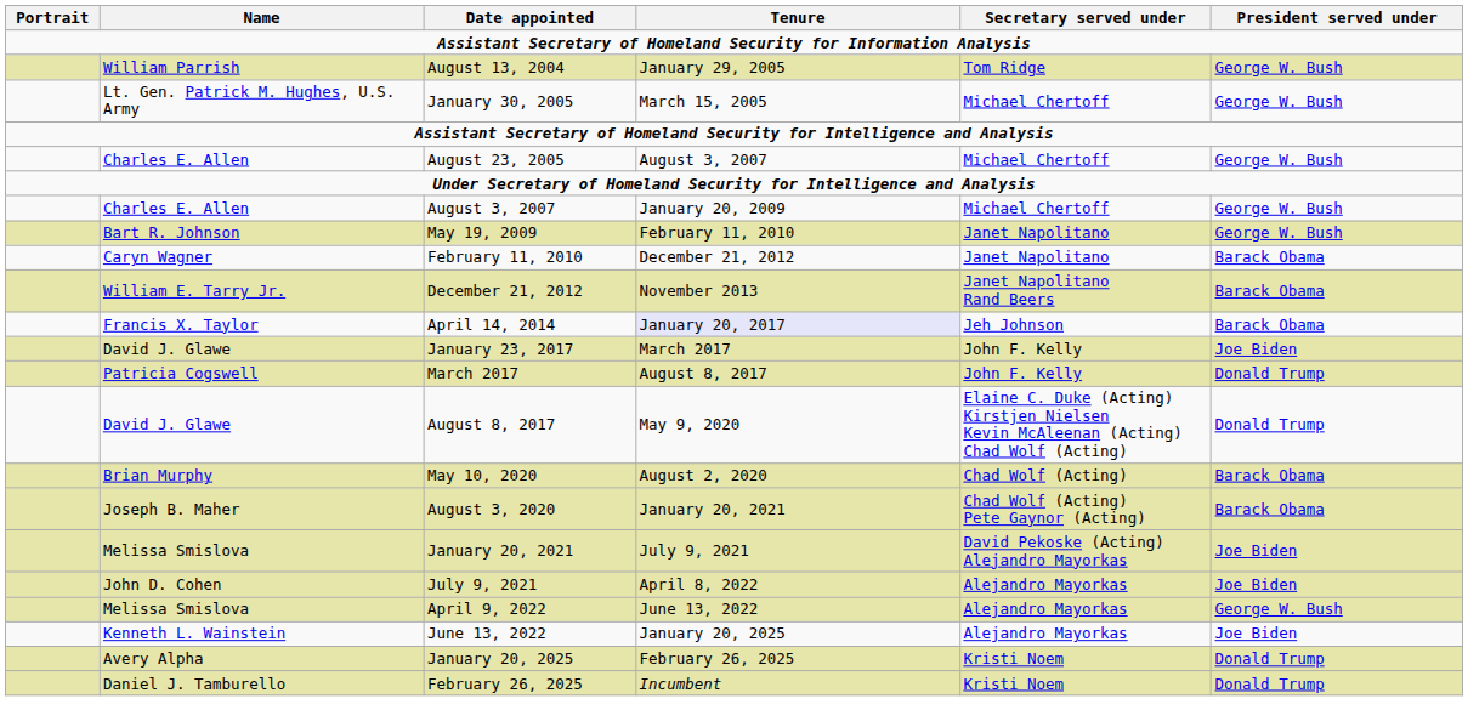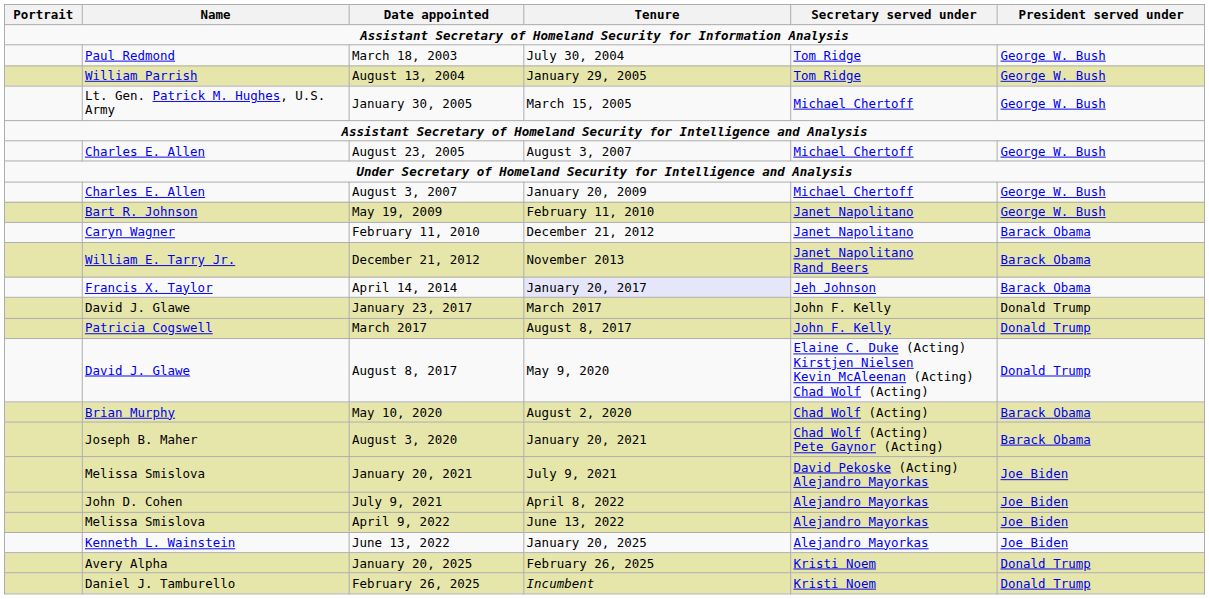 <table class="wikitable">
 <tr>
 <th scope="col" width="75">Portrait</th>
 <th scope="col" width="280">Name</th>
 <th scope ="col" width="180">Date appointed</th>
 <th scope="col" width="280">Tenure</th>
 <th scope="col" width="215">Secretary served under</th>
 <th scope="col" width="215">President served under</th>
 </tr>
 <tr>
 <td colspan="6" align="center"><strong><em>Assistant Secretary of Homeland Security for Information Analysis</em></strong></td>
+</tr>
+<tr>
+<td></td>
+<td><a href='#'>Paul Redmond</a></td>
+<td>March 18, 2003</td>
+<td>July 30, 2004</td>
+<td><a href='#'>Tom Ridge</a></td>
+<td><a href='#'>George W. Bush</a></td>
 </tr>
 <tr style="background:#e6e6aa;">
 <td></td>
 <td><a href='#'>William Parrish</a></td>
 <td>August 13, 2004</td>
 <td>January 29, 2005</td>
 <td><a href='#'>Tom Ridge</a></td>
 <td><a href='#'>George W. Bush</a></td>
 </tr>
 <tr>
 <td></td>
 <td>Lt. Gen. <a href='#'>Patrick M. Hughes</a>, U.S. Army</td>
 <td>January 30, 2005</td>
 <td>March 15, 2005</td>
 <td><a href='#'>Michael Chertoff</a></td>
 <td><a href='#'>George W. Bush</a></td>
 </tr>
 <tr>
 <td colspan="6" align="center"><strong><em>Assistant Secretary of Homeland Security for Intelligence and Analysis</em></strong></td>
 </tr>
 <tr>
 <td></td>
 <td><a href='#'>Charles E. Allen</a></td>
 <td>August 23, 2005</td>
 <td>August 3, 2007</td>
 <td><a href='#'>Michael Chertoff</a></td>
 <td><a href='#'>George W. Bush</a></td>
 </tr>
 <tr>
 <td colspan="6" align="center"><strong><em>Under Secretary of Homeland Security for Intelligence and Analysis</em></strong></td>
 </tr>
 <tr>
 <td></td>
 <td><a href='#'>Charles E. Allen</a></td>
 <td>August 3, 2007</td>
 <td>January 20, 2009</td>
 <td><a href='#'>Michael Chertoff</a></td>
 <td><a href='#'>George W. Bush</a></td>
 </tr>
 <tr style="background:#e6e6aa;">
 <td></td>
 <td><a href='#'>Bart R. Johnson</a></td>
 <td>May 19, 2009</td>
 <td>February 11, 2010</td>
 <td><a href='#'>Janet Napolitano</a></td>
 <td><a href='#'>George W. Bush</a></td>
 </tr>
 <tr>
 <td></td>
 <td><a href='#'>Caryn Wagner</a></td>
 <td>February 11, 2010</td>
 <td>December 21, 2012</td>
 <td><a href='#'>Janet Napolitano</a></td>
 <td><a href='#'>Barack Obama</a></td>
 </tr>
 <tr style="background:#e6e6aa;">
 <td></td>
 <td><a href='#'>William E. Tarry Jr.</a></td>
 <td>December 21, 2012</td>
 <td>November 2013</td>
 <td><a href='#'>Janet Napolitano</a><br><a href='#'>Rand Beers</a></td>
 <td><a href='#'>Barack Obama</a></td>
 </tr>
 <tr>
 <td></td>
 <td><a href='#'>Francis X. Taylor</a></td>
 <td>April 14, 2014</td>
 <td style="background: lavender;">January 20, 2017</td>
 <td><a href='#'>Jeh Johnson</a></td>
 <td><a href='#'>Barack Obama</a></td>
 </tr>
 <tr style="background:#e6e6aa;">
 <td></td>
 <td>David J. Glawe</td>
 <td>January 23, 2017</td>
 <td>March 2017</td>
 <td>John F. Kelly</td>
-<td><a href='#'>Joe Biden</a></td>
+<td>Donald Trump</td>
 </tr>
 <tr style="background:#e6e6aa;">
 <td></td>
 <td><a href='#'>Patricia Cogswell</a></td>
 <td>March 2017</td>
 <td>August 8, 2017</td>
 <td><a href='#'>John F. Kelly</a></td>
 <td><a href='#'>Donald Trump</a></td>
 </tr>
 <tr>
 <td></td>
 <td><a href='#'>David J. Glawe</a></td>
 <td>August 8, 2017</td>
 <td>May 9, 2020</td>
 <td><a href='#'>Elaine C. Duke</a> (Acting)<br><a href='#'>Kirstjen Nielsen</a><br><a href='#'>Kevin McAleenan</a> (Acting)<br><a href='#'>Chad Wolf</a> (Acting)</td>
 <td><a href='#'>Donald Trump</a></td>
 </tr>
 <tr style="background:#e6e6aa;">
 <td></td>
 <td><a href='#'>Brian Murphy</a></td>
 <td>May 10, 2020</td>
 <td>August 2, 2020</td>
 <td><a href='#'>Chad Wolf</a> (Acting)</td>
 <td><a href='#'>Barack Obama</a></td>
 </tr>
 <tr style="background:#e6e6aa;">
 <td></td>
 <td>Joseph B. Maher</td>
 <td>August 3, 2020</td>
 <td>January 20, 2021</td>
 <td><a href='#'>Chad Wolf</a> (Acting)<br><a href='#'>Pete Gaynor</a> (Acting)</td>
 <td><a href='#'>Barack Obama</a></td>
 </tr>
 <tr style="background:#e6e6aa;">
 <td></td>
 <td>Melissa Smislova</td>
 <td>January 20, 2021</td>
 <td>July 9, 2021</td>
 <td><a href='#'>David Pekoske</a> (Acting)<br><a href='#'>Alejandro Mayorkas</a></td>
 <td><a href='#'>Joe Biden</a></td>
 </tr>
 <tr style="background:#e6e6aa;">
 <td></td>
 <td>John D. Cohen</td>
 <td>July 9, 2021</td>
 <td>April 8, 2022</td>
 <td><a href='#'>Alejandro Mayorkas</a></td>
 <td><a href='#'>Joe Biden</a></td>
 </tr>
 <tr style="background:#e6e6aa;">
 <td></td>
 <td>Melissa Smislova</td>
 <td>April 9, 2022</td>
 <td>June 13, 2022</td>
 <td><a href='#'>Alejandro Mayorkas</a></td>
-<td><a href='#'>George W. Bush</a></td>
+<td><a href='#'>Joe Biden</a></td>
 </tr>
 <tr>
 <td></td>
 <td><a href='#'>Kenneth L. Wainstein</a></td>
 <td>June 13, 2022</td>
 <td>January 20, 2025</td>
 <td><a href='#'>Alejandro Mayorkas</a></td>
 <td><a href='#'>Joe Biden</a></td>
 </tr>
 <tr style="background:#e6e6aa;">
 <td></td>
 <td>Avery Alpha</td>
 <td>January 20, 2025</td>
 <td>February 26, 2025</td>
 <td><a href='#'>Kristi Noem</a></td>
 <td><a href='#'>Donald Trump</a></td>
 </tr>
 <tr style="background:#e6e6aa;">
 <td></td>
 <td>Daniel J. Tamburello</td>
 <td>February 26, 2025</td>
 <td><em>Incumbent</em></td>
 <td><a href='#'>Kristi Noem</a></td>
 <td><a href='#'>Donald Trump</a></td>
 </tr>
 </table>
